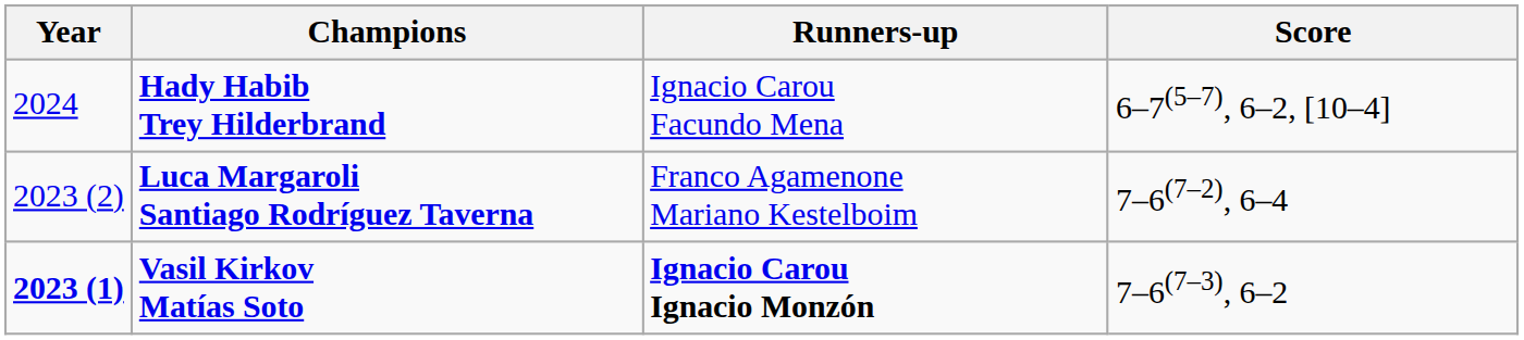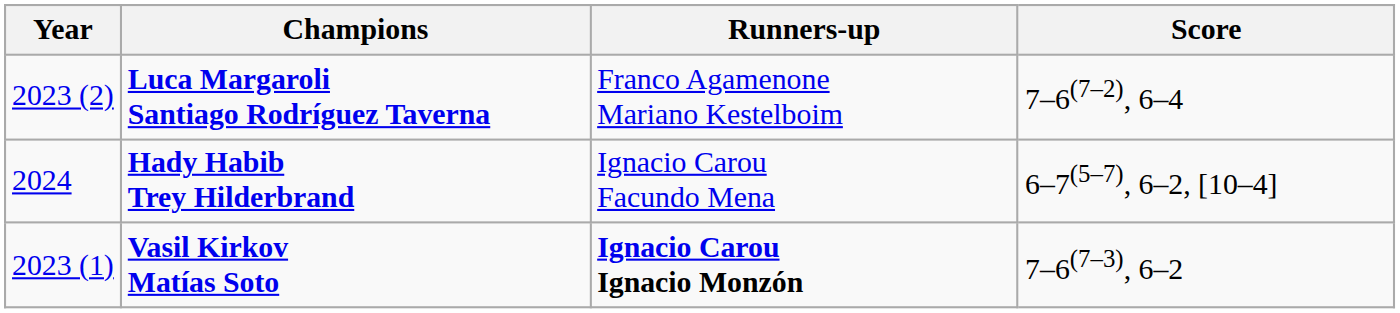 <table class="wikitable" style="font-size:90%">
 <tr>
 <th>Year</th>
 <th width="220">Champions</th>
 <th width="200">Runners-up</th>
 <th width="175">Score</th>
 </tr>
 <tr>
+<td><a href='#'>2023 (2)</a></td>
+<td> <strong><a href='#'>Luca Margaroli</a></strong><br> <strong><a href='#'>Santiago Rodríguez Taverna</a></strong></td>
+<td> <a href='#'>Franco Agamenone</a><br> <a href='#'>Mariano Kestelboim</a></td>
+<td>7–6<sup>(7–2)</sup>, 6–4</td>
+</tr>
+<tr>
 <td><a href='#'>2024</a></td>
 <td> <strong><a href='#'>Hady Habib</a></strong><br> <strong><a href='#'>Trey Hilderbrand</a></strong></td>
 <td> <a href='#'>Ignacio Carou</a><br> <a href='#'>Facundo Mena</a></td>
 <td>6–7<sup>(5–7)</sup>, 6–2, [10–4]</td>
 </tr>
 <tr>
-<td><a href='#'>2023 (2)</a></td>
-<td> <strong><a href='#'>Luca Margaroli</a></strong><br> <strong><a href='#'>Santiago Rodríguez Taverna</a></strong></td>
-<td> <a href='#'>Franco Agamenone</a><br> <a href='#'>Mariano Kestelboim</a></td>
-<td>7–6<sup>(7–2)</sup>, 6–4</td>
-</tr>
-<tr>
-<td><strong><a href='#'>2023 (1)</a></strong></td>
+<td><a href='#'>2023 (1)</a></td>
 <td> <strong><a href='#'>Vasil Kirkov</a></strong><br> <strong><a href='#'>Matías Soto</a></strong></td>
 <td><strong> <a href='#'>Ignacio Carou</a><br> Ignacio Monzón</strong></td>
 <td>7–6<sup>(7–3)</sup>, 6–2</td>
 </tr>
 </table>
